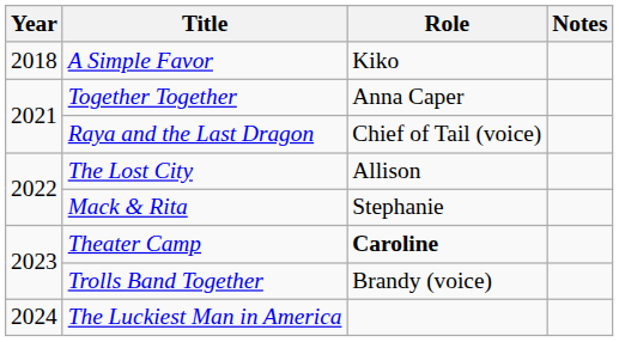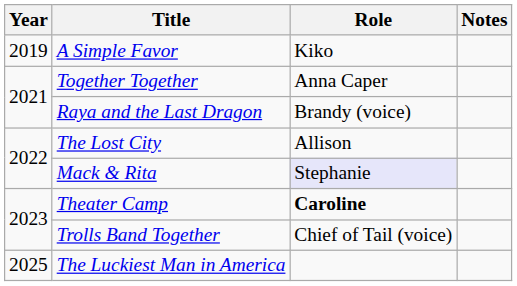 <table class="wikitable sortable">
 <tr>
 <th scope="col">Year</th>
 <th scope="col">Title</th>
 <th scope="col">Role</th>
 <th scope="col" class="unsortable">Notes</th>
 </tr>
 <tr>
-<td rowspan="1">2018</td>
+<td rowspan="1">2019</td>
 <td><em><a href='#'>A Simple Favor</a></em></td>
 <td>Kiko</td>
 <td></td>
 </tr>
 <tr>
 <td rowspan="2">2021</td>
 <td><em><a href='#'>Together Together</a></em></td>
 <td>Anna Caper</td>
 <td></td>
 </tr>
 <tr>
 <td><em><a href='#'>Raya and the Last Dragon</a></em></td>
-<td>Chief of Tail (voice)</td>
+<td>Brandy (voice)</td>
 <td></td>
 </tr>
 <tr>
 <td rowspan="2">2022</td>
 <td><em><a href='#'>The Lost City</a></em></td>
 <td>Allison</td>
 <td></td>
 </tr>
 <tr>
 <td><em><a href='#'>Mack & Rita</a></em></td>
-<td>Stephanie</td>
+<td style="background: lavender;">Stephanie</td>
 <td></td>
 </tr>
 <tr>
 <td rowspan="2">2023</td>
 <td><em><a href='#'>Theater Camp</a></em></td>
 <td><strong>Caroline</strong></td>
 <td></td>
 </tr>
 <tr>
 <td><em><a href='#'>Trolls Band Together</a></em></td>
-<td>Brandy (voice)</td>
+<td>Chief of Tail (voice)</td>
 <td></td>
 </tr>
 <tr>
-<td>2024</td>
+<td>2025</td>
 <td><em><a href='#'>The Luckiest Man in America</a></em></td>
 <td></td>
 <td></td>
 </tr>
 </table>
